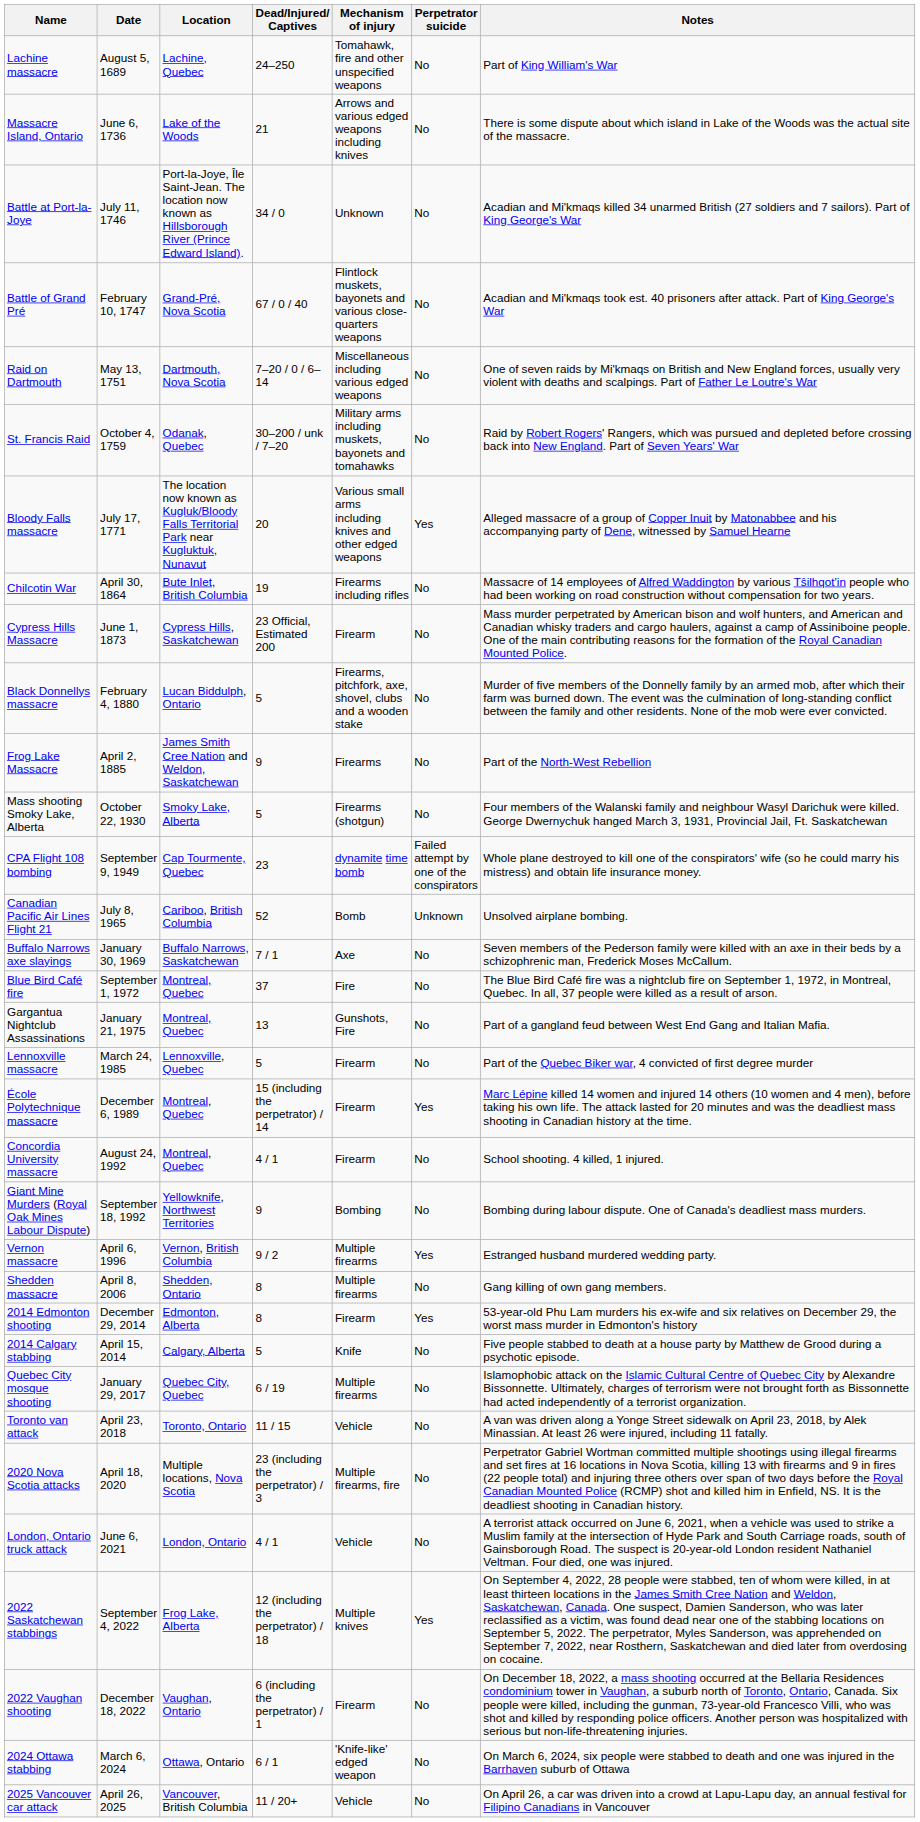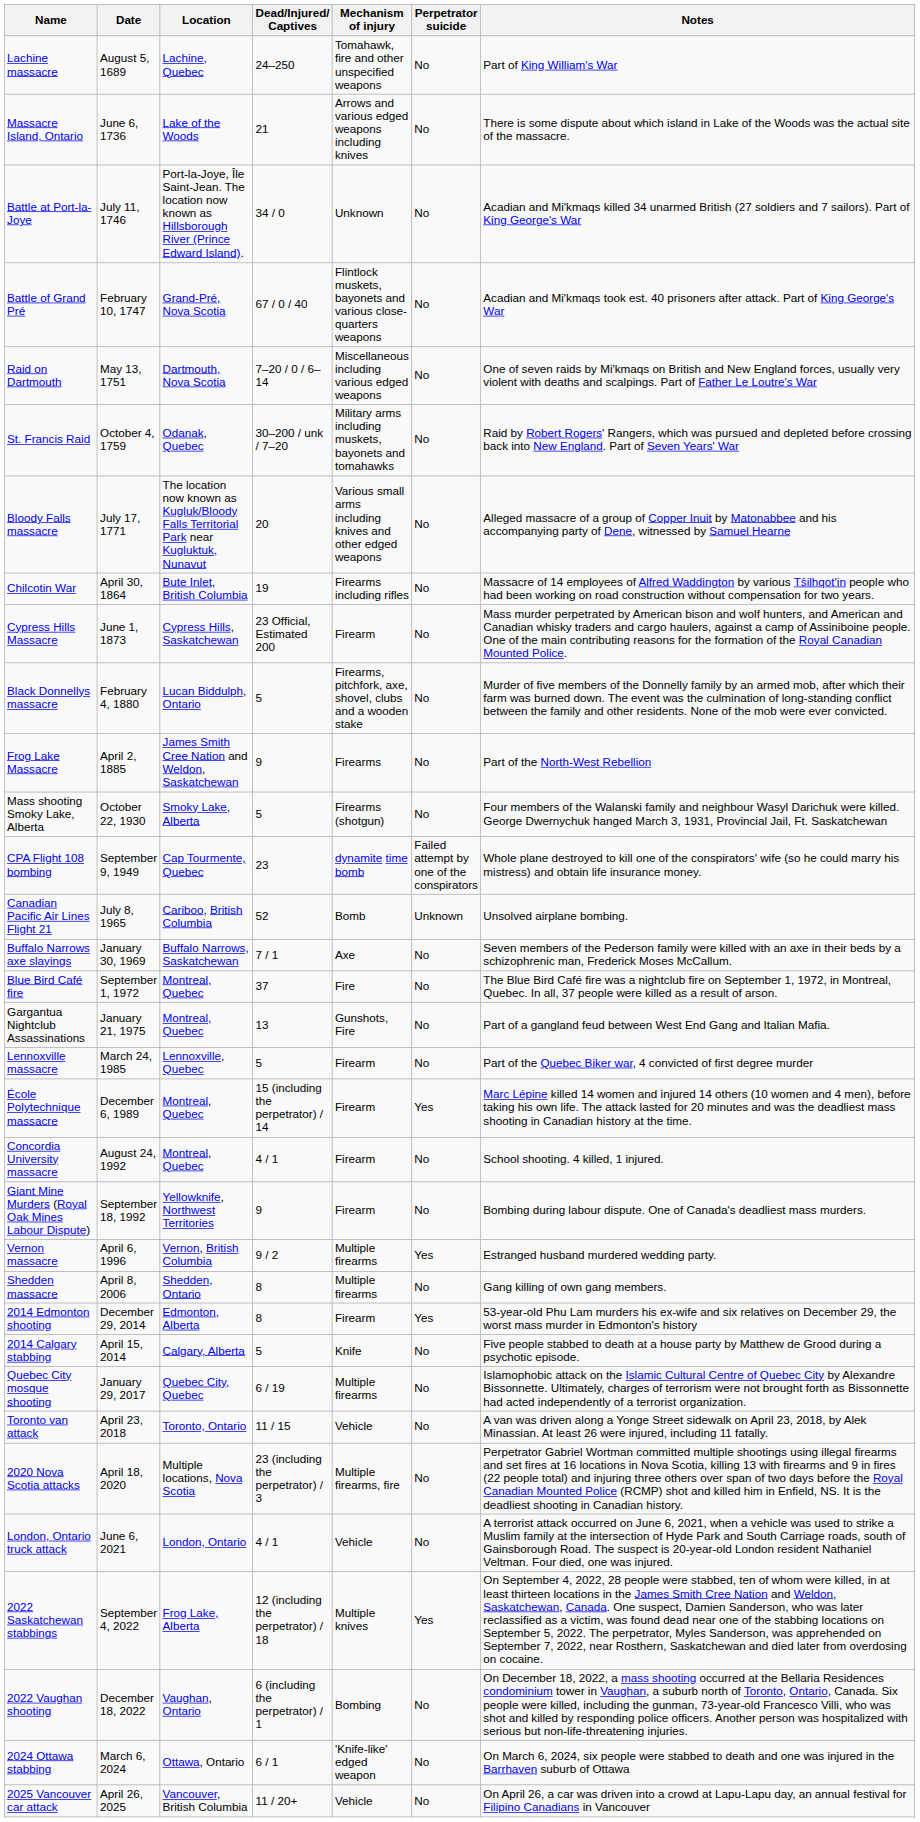 <table class="wikitable sortable sticky-header" style=text-align:left;">
 <tr>
 <th style="width:120px;">Name</th>
 <th style="width:65px;" data-sort-type="date">Date</th>
 <th style="width:120px;">Location</th>
 <th style="width:25px;" data-sort-type=number>Dead/Injured/ Captives</th>
 <th style="width:25px;">Mechanism of injury</th>
 <th style="width:25px;">Perpetrator suicide</th>
 <th class="unsortable">Notes</th>
 </tr>
 <tr>
 <td><a href='#'>Lachine massacre</a></td>
 <td>August 5, 1689</td>
 <td><a href='#'>Lachine, Quebec</a></td>
 <td>24–250</td>
 <td>Tomahawk, fire and other unspecified weapons</td>
 <td>No</td>
 <td>Part of <a href='#'>King William's War</a></td>
 </tr>
 <tr>
 <td><a href='#'>Massacre Island, Ontario</a></td>
 <td>June 6, 1736</td>
 <td><a href='#'>Lake of the Woods</a></td>
 <td>21</td>
 <td>Arrows and various edged weapons including knives</td>
 <td>No</td>
 <td>There is some dispute about which island in Lake of the Woods was the actual site of the massacre.</td>
 </tr>
 <tr>
 <td><a href='#'>Battle at Port-la-Joye</a></td>
 <td>July 11, 1746</td>
 <td>Port-la-Joye, Île Saint-Jean. The location now known as <a href='#'>Hillsborough River (Prince Edward Island)</a>.</td>
 <td>34 / 0</td>
 <td>Unknown</td>
 <td>No</td>
 <td>Acadian and Mi'kmaqs killed 34 unarmed British (27 soldiers and 7 sailors). Part of <a href='#'>King George's War</a></td>
 </tr>
 <tr>
 <td><a href='#'>Battle of Grand Pré</a></td>
 <td>February 10, 1747</td>
 <td><a href='#'>Grand-Pré, Nova Scotia</a></td>
 <td>67 / 0 / 40</td>
 <td>Flintlock muskets, bayonets and various close-quarters weapons</td>
 <td>No</td>
 <td>Acadian and Mi'kmaqs took est. 40 prisoners after attack. Part of <a href='#'>King George's War</a></td>
 </tr>
 <tr>
 <td><a href='#'>Raid on Dartmouth</a></td>
 <td>May 13, 1751</td>
 <td><a href='#'>Dartmouth, Nova Scotia</a></td>
 <td>7–20 / 0 / 6–14</td>
 <td>Miscellaneous including various edged weapons</td>
 <td>No</td>
 <td>One of seven raids by Mi'kmaqs on British and New England forces, usually very violent with deaths and scalpings. Part of <a href='#'>Father Le Loutre's War</a></td>
 </tr>
 <tr>
 <td><a href='#'>St. Francis Raid</a></td>
 <td>October 4, 1759</td>
 <td><a href='#'>Odanak</a>, <a href='#'>Quebec</a></td>
 <td>30–200 / unk / 7–20</td>
 <td>Military arms including muskets, bayonets and tomahawks</td>
 <td>No</td>
 <td>Raid by <a href='#'>Robert Rogers</a>' Rangers, which was pursued and depleted before crossing back into <a href='#'>New England</a>. Part of <a href='#'>Seven Years' War</a></td>
 </tr>
 <tr>
 <td><a href='#'>Bloody Falls massacre</a></td>
 <td>July 17, 1771</td>
 <td>The location now known as <a href='#'>Kugluk/Bloody Falls Territorial Park</a> near <a href='#'>Kugluktuk, Nunavut</a></td>
 <td>20</td>
 <td>Various small arms including knives and other edged weapons</td>
-<td>Yes</td>
+<td>No</td>
 <td>Alleged massacre of a group of <a href='#'>Copper Inuit</a> by <a href='#'>Matonabbee</a> and his accompanying party of <a href='#'>Dene</a>, witnessed by <a href='#'>Samuel Hearne</a></td>
 </tr>
 <tr>
 <td><a href='#'>Chilcotin War</a></td>
 <td>April 30, 1864</td>
 <td><a href='#'>Bute Inlet</a>, <a href='#'>British Columbia</a></td>
 <td>19</td>
 <td>Firearms including rifles</td>
 <td>No</td>
 <td>Massacre of 14 employees of <a href='#'>Alfred Waddington</a> by various <a href='#'>Tŝilhqot'in</a> people who had been working on road construction without compensation for two years.</td>
 </tr>
 <tr>
 <td><a href='#'>Cypress Hills Massacre</a></td>
 <td>June 1, 1873</td>
 <td><a href='#'>Cypress Hills</a>, <a href='#'>Saskatchewan</a></td>
 <td>23 Official, Estimated 200</td>
 <td>Firearm</td>
 <td>No</td>
 <td>Mass murder perpetrated by American bison and wolf hunters, and American and Canadian whisky traders and cargo haulers, against a camp of Assiniboine people. One of the main contributing reasons for the formation of the <a href='#'>Royal Canadian Mounted Police</a>.</td>
 </tr>
 <tr>
 <td><a href='#'>Black Donnellys massacre</a></td>
 <td>February 4, 1880</td>
 <td><a href='#'>Lucan Biddulph</a>, <a href='#'>Ontario</a></td>
 <td>5</td>
 <td>Firearms, pitchfork, axe, shovel, clubs and a wooden stake</td>
 <td>No</td>
 <td>Murder of five members of the Donnelly family by an armed mob, after which their farm was burned down. The event was the culmination of long-standing conflict between the family and other residents. None of the mob were ever convicted.</td>
 </tr>
 <tr>
 <td><a href='#'>Frog Lake Massacre</a></td>
 <td>April 2, 1885</td>
 <td><a href='#'>James Smith Cree Nation</a> and <a href='#'>Weldon</a>, <a href='#'>Saskatchewan</a></td>
 <td>9</td>
 <td>Firearms</td>
 <td>No</td>
 <td>Part of the <a href='#'>North-West Rebellion</a></td>
 </tr>
 <tr>
 <td>Mass shooting Smoky Lake, Alberta</td>
 <td>October 22, 1930</td>
 <td><a href='#'>Smoky Lake, Alberta</a></td>
 <td>5</td>
 <td>Firearms (shotgun)</td>
 <td>No</td>
 <td>Four members of the Walanski family and neighbour Wasyl Darichuk were killed. George Dwernychuk hanged March 3, 1931, Provincial Jail, Ft. Saskatchewan</td>
 </tr>
 <tr>
 <td><a href='#'>CPA Flight 108 bombing</a></td>
 <td>September 9, 1949</td>
 <td><a href='#'>Cap Tourmente, Quebec</a></td>
 <td>23</td>
 <td><a href='#'>dynamite</a> <a href='#'>time bomb</a></td>
 <td>Failed attempt by one of the conspirators</td>
 <td>Whole plane destroyed to kill one of the conspirators' wife (so he could marry his mistress) and obtain life insurance money.</td>
 </tr>
 <tr>
 <td><a href='#'>Canadian Pacific Air Lines Flight 21</a></td>
 <td>July 8, 1965</td>
 <td><a href='#'>Cariboo</a>, <a href='#'>British Columbia</a></td>
 <td>52</td>
 <td>Bomb</td>
 <td>Unknown</td>
 <td>Unsolved airplane bombing.</td>
 </tr>
 <tr>
 <td><a href='#'>Buffalo Narrows axe slayings</a></td>
 <td>January 30, 1969</td>
 <td><a href='#'>Buffalo Narrows, Saskatchewan</a></td>
 <td>7 / 1</td>
 <td>Axe</td>
 <td>No</td>
 <td>Seven members of the Pederson family were killed with an axe in their beds by a schizophrenic man, Frederick Moses McCallum.</td>
 </tr>
 <tr>
 <td><a href='#'>Blue Bird Café fire</a></td>
 <td>September 1, 1972</td>
 <td><a href='#'>Montreal, Quebec</a></td>
 <td>37</td>
 <td>Fire</td>
 <td>No</td>
 <td>The Blue Bird Café fire was a nightclub fire on September 1, 1972, in Montreal, Quebec. In all, 37 people were killed as a result of arson.</td>
 </tr>
 <tr>
 <td>Gargantua Nightclub Assassinations</td>
 <td>January 21, 1975</td>
 <td><a href='#'>Montreal, Quebec</a></td>
 <td>13</td>
 <td>Gunshots, Fire</td>
 <td>No</td>
 <td>Part of a gangland feud between West End Gang and Italian Mafia.</td>
 </tr>
 <tr>
 <td><a href='#'>Lennoxville massacre</a></td>
 <td>March 24, 1985</td>
 <td><a href='#'>Lennoxville</a>, <a href='#'>Quebec</a></td>
 <td>5</td>
 <td>Firearm</td>
 <td>No</td>
 <td>Part of the <a href='#'>Quebec Biker war</a>, 4 convicted of first degree murder</td>
 </tr>
 <tr>
 <td><a href='#'>École Polytechnique massacre</a></td>
 <td>December 6, 1989</td>
 <td><a href='#'>Montreal</a>, <a href='#'>Quebec</a></td>
 <td>15 (including the perpetrator) / 14</td>
 <td>Firearm</td>
 <td>Yes</td>
 <td><a href='#'>Marc Lépine</a> killed 14 women and injured 14 others (10 women and 4 men), before taking his own life. The attack lasted for 20 minutes and was the deadliest mass shooting in Canadian history at the time.</td>
 </tr>
 <tr>
 <td><a href='#'>Concordia University massacre</a></td>
 <td>August 24, 1992</td>
 <td><a href='#'>Montreal</a>, <a href='#'>Quebec</a></td>
 <td>4 / 1</td>
 <td>Firearm</td>
 <td>No</td>
 <td>School shooting. 4 killed, 1 injured.</td>
 </tr>
 <tr>
 <td><a href='#'>Giant Mine Murders</a> (<a href='#'>Royal Oak Mines Labour Dispute</a>)</td>
 <td>September 18, 1992</td>
 <td><a href='#'>Yellowknife</a>, <a href='#'>Northwest Territories</a></td>
 <td>9</td>
-<td>Bombing</td>
+<td>Firearm</td>
 <td>No</td>
 <td>Bombing during labour dispute. One of Canada's deadliest mass murders.</td>
 </tr>
 <tr>
 <td><a href='#'>Vernon massacre</a></td>
 <td>April 6, 1996</td>
 <td><a href='#'>Vernon</a>, <a href='#'>British Columbia</a></td>
 <td>9 / 2</td>
 <td>Multiple firearms</td>
 <td>Yes</td>
 <td>Estranged husband murdered wedding party.</td>
 </tr>
 <tr>
 <td><a href='#'>Shedden massacre</a></td>
 <td>April 8, 2006</td>
 <td><a href='#'>Shedden, Ontario</a></td>
 <td>8</td>
 <td>Multiple firearms</td>
 <td>No</td>
 <td>Gang killing of own gang members.</td>
 </tr>
 <tr>
 <td><a href='#'>2014 Edmonton shooting</a></td>
 <td>December 29, 2014</td>
 <td><a href='#'>Edmonton, Alberta</a></td>
 <td>8</td>
 <td>Firearm</td>
 <td>Yes</td>
 <td>53-year-old Phu Lam murders his ex-wife and six relatives on December 29, the worst mass murder in Edmonton's history</td>
 </tr>
 <tr>
 <td><a href='#'>2014 Calgary stabbing</a></td>
 <td>April 15, 2014</td>
 <td><a href='#'>Calgary, Alberta</a></td>
 <td>5</td>
 <td>Knife</td>
 <td>No</td>
 <td>Five people stabbed to death at a house party by Matthew de Grood during a psychotic episode.</td>
 </tr>
 <tr>
 <td><a href='#'>Quebec City mosque shooting</a></td>
 <td>January 29, 2017</td>
 <td><a href='#'>Quebec City, Quebec</a></td>
 <td>6 / 19</td>
 <td>Multiple firearms</td>
 <td>No</td>
 <td>Islamophobic attack on the <a href='#'>Islamic Cultural Centre of Quebec City</a> by Alexandre Bissonnette. Ultimately, charges of terrorism were not brought forth as Bissonnette had acted independently of a terrorist organization.</td>
 </tr>
 <tr>
 <td><a href='#'>Toronto van attack</a></td>
 <td>April 23, 2018</td>
 <td><a href='#'>Toronto, Ontario</a></td>
 <td>11 / 15</td>
 <td>Vehicle</td>
 <td>No</td>
 <td>A van was driven along a Yonge Street sidewalk on April 23, 2018, by Alek Minassian. At least 26 were injured, including 11 fatally.</td>
 </tr>
 <tr>
 <td><a href='#'>2020 Nova Scotia attacks</a></td>
 <td>April 18, 2020</td>
 <td>Multiple locations, <a href='#'>Nova Scotia</a></td>
 <td>23 (including the perpetrator) / 3</td>
 <td>Multiple firearms, fire</td>
 <td>No</td>
 <td>Perpetrator Gabriel Wortman committed multiple shootings using illegal firearms and set fires at 16 locations in Nova Scotia, killing 13 with firearms and 9 in fires (22 people total) and injuring three others over span of two days before the <a href='#'>Royal Canadian Mounted Police</a> (RCMP) shot and killed him in Enfield, NS. It is the deadliest shooting in Canadian history.</td>
 </tr>
 <tr>
 <td><a href='#'>London, Ontario truck attack</a></td>
 <td>June 6, 2021</td>
 <td><a href='#'>London, Ontario</a></td>
 <td>4 / 1</td>
 <td>Vehicle</td>
 <td>No</td>
 <td>A terrorist attack occurred on June 6, 2021, when a vehicle was used to strike a Muslim family at the intersection of Hyde Park and South Carriage roads, south of Gainsborough Road. The suspect is 20-year-old London resident Nathaniel Veltman. Four died, one was injured.</td>
 </tr>
 <tr>
 <td><a href='#'>2022 Saskatchewan stabbings</a></td>
 <td>September 4, 2022</td>
 <td><a href='#'>Frog Lake, Alberta</a></td>
 <td>12 (including the perpetrator) / 18</td>
 <td>Multiple knives</td>
 <td>Yes</td>
 <td>On September 4, 2022, 28 people were stabbed, ten of whom were killed, in at least thirteen locations in the <a href='#'>James Smith Cree Nation</a> and <a href='#'>Weldon</a>, <a href='#'>Saskatchewan</a>, <a href='#'>Canada</a>. One suspect, Damien Sanderson, who was later reclassified as a victim, was found dead near one of the stabbing locations on September 5, 2022. The perpetrator, Myles Sanderson, was apprehended on September 7, 2022, near Rosthern, Saskatchewan and died later from overdosing on cocaine.</td>
 </tr>
 <tr>
 <td><a href='#'>2022 Vaughan shooting</a></td>
 <td>December 18, 2022</td>
 <td><a href='#'>Vaughan</a>, <a href='#'>Ontario</a></td>
 <td>6 (including the perpetrator) / 1</td>
-<td>Firearm</td>
+<td>Bombing</td>
 <td>No</td>
 <td>On December 18, 2022, a <a href='#'>mass shooting</a> occurred at the Bellaria Residences <a href='#'>condominium</a> tower in <a href='#'>Vaughan</a>, a suburb north of <a href='#'>Toronto</a>, <a href='#'>Ontario</a>, Canada. Six people were killed, including the gunman, 73-year-old Francesco Villi, who was shot and killed by responding police officers. Another person was hospitalized with serious but non-life-threatening injuries.</td>
 </tr>
 <tr>
 <td><a href='#'>2024 Ottawa stabbing</a></td>
 <td>March 6, 2024</td>
 <td><a href='#'>Ottawa</a>, Ontario</td>
 <td>6 / 1</td>
 <td>'Knife-like' edged weapon</td>
 <td>No</td>
 <td>On March 6, 2024, six people were stabbed to death and one was injured in the <a href='#'>Barrhaven</a> suburb of Ottawa</td>
 </tr>
 <tr>
 <td><a href='#'>2025 Vancouver car attack</a></td>
 <td>April 26, 2025</td>
 <td><a href='#'>Vancouver</a>, British Columbia</td>
 <td>11 / 20+</td>
 <td>Vehicle</td>
 <td>No</td>
 <td>On April 26, a car was driven into a crowd at Lapu-Lapu day, an annual festival for <a href='#'>Filipino Canadians</a> in Vancouver</td>
 </tr>
 </table>
